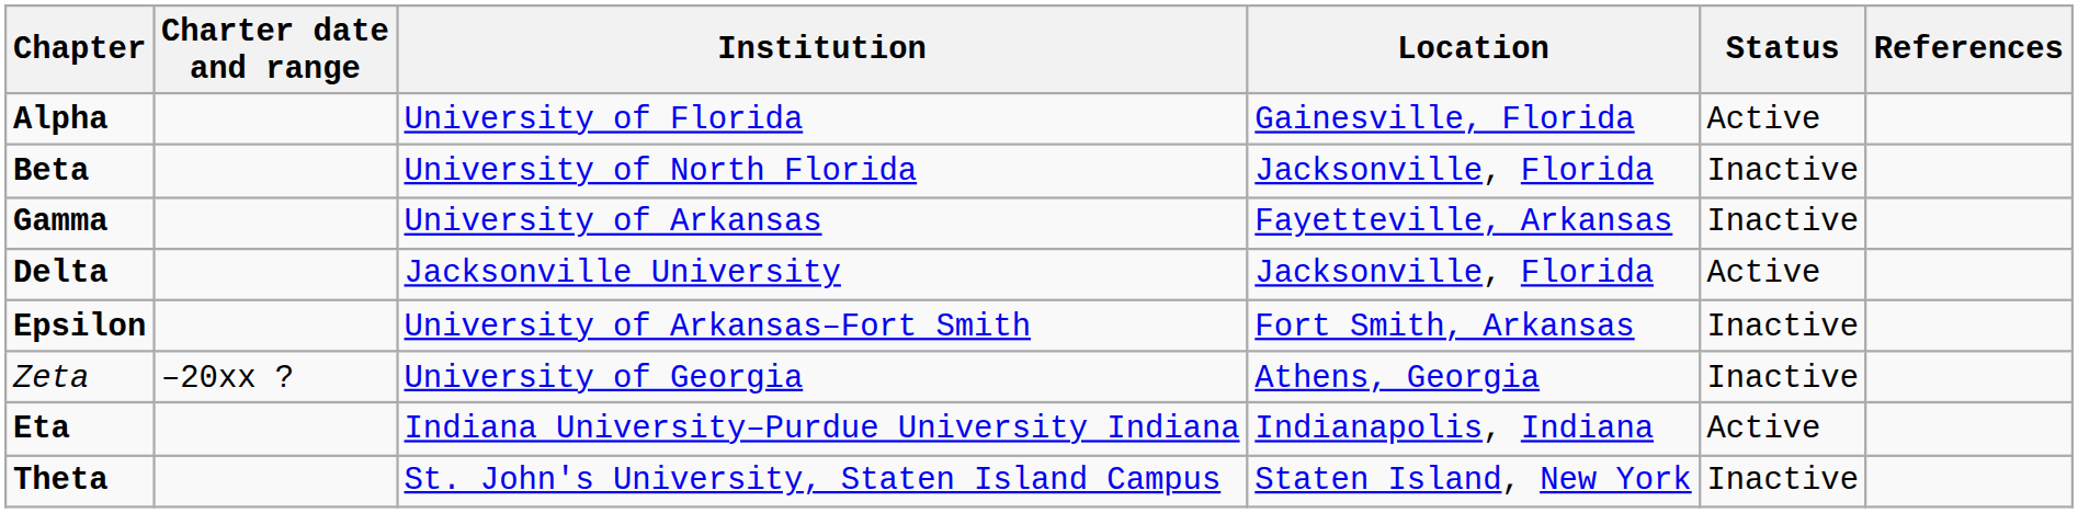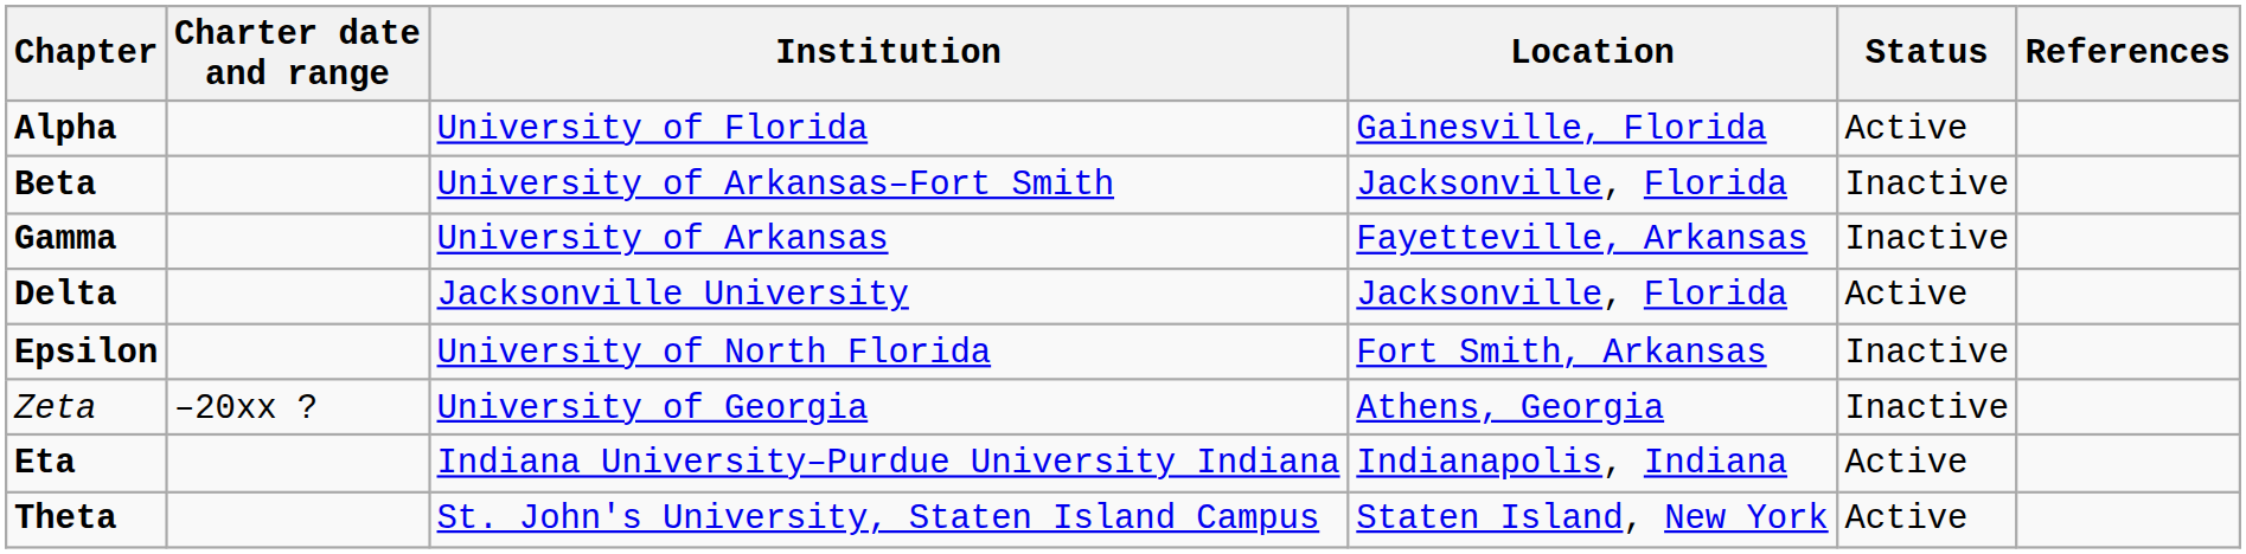 <table class="wikitable sortable">
 <tr>
 <th>Chapter</th>
 <th>Charter date<br>and range</th>
 <th>Institution</th>
 <th>Location</th>
 <th>Status</th>
 <th>References</th>
 </tr>
 <tr>
 <td><strong>Alpha</strong></td>
 <td></td>
 <td><a href='#'>University of Florida</a></td>
 <td><a href='#'>Gainesville, Florida</a></td>
 <td>Active</td>
 <td></td>
 </tr>
 <tr>
 <td><strong>Beta</strong></td>
 <td></td>
-<td><a href='#'>University of North Florida</a></td>
+<td><a href='#'>University of Arkansas–Fort Smith</a></td>
 <td><a href='#'>Jacksonville</a>, <a href='#'>Florida</a></td>
 <td>Inactive</td>
 <td></td>
 </tr>
 <tr>
 <td><strong>Gamma</strong></td>
 <td></td>
 <td><a href='#'>University of Arkansas</a></td>
 <td><a href='#'>Fayetteville, Arkansas</a></td>
 <td>Inactive</td>
 <td></td>
 </tr>
 <tr>
 <td><strong>Delta</strong></td>
 <td></td>
 <td><a href='#'>Jacksonville University</a></td>
 <td><a href='#'>Jacksonville</a>, <a href='#'>Florida</a></td>
 <td>Active</td>
 <td></td>
 </tr>
 <tr>
 <td><strong>Epsilon</strong></td>
 <td></td>
-<td><a href='#'>University of Arkansas–Fort Smith</a></td>
+<td><a href='#'>University of North Florida</a></td>
 <td><a href='#'>Fort Smith, Arkansas</a></td>
 <td>Inactive</td>
 <td></td>
 </tr>
 <tr>
 <td><em>Zeta</em></td>
 <td>–20xx ?</td>
 <td><a href='#'>University of Georgia</a></td>
 <td><a href='#'>Athens, Georgia</a></td>
 <td>Inactive</td>
 <td></td>
 </tr>
 <tr>
 <td><strong>Eta</strong></td>
 <td></td>
 <td><a href='#'>Indiana University–Purdue University Indiana</a></td>
 <td><a href='#'>Indianapolis</a>, <a href='#'>Indiana</a></td>
 <td>Active</td>
 <td></td>
 </tr>
 <tr>
 <td><strong>Theta</strong></td>
 <td></td>
 <td><a href='#'>St. John's University, Staten Island Campus</a></td>
 <td><a href='#'>Staten Island</a>, <a href='#'>New York</a></td>
-<td>Inactive</td>
+<td>Active</td>
 <td></td>
 </tr>
 </table>
